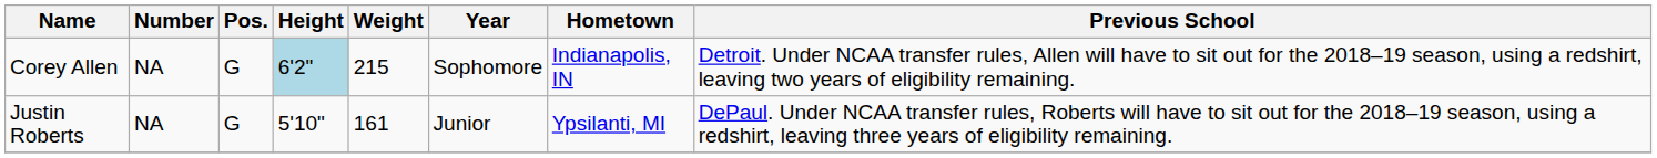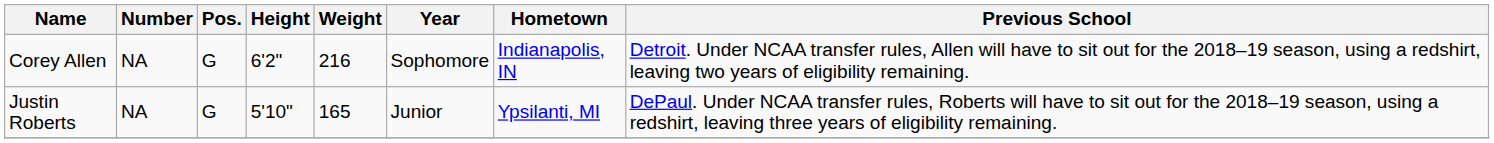 <table class="wikitable sortable" border="1">
 <tr>
 <th>Name</th>
 <th>Number</th>
 <th>Pos.</th>
 <th>Height</th>
 <th>Weight</th>
 <th>Year</th>
 <th>Hometown</th>
 <th class="unsortable">Previous School</th>
 </tr>
 <tr>
 <td>Corey Allen</td>
 <td>NA</td>
 <td>G</td>
-<td style="background: lightblue;">6'2"</td>
-<td>215</td>
+<td>6'2"</td>
+<td>216</td>
 <td>Sophomore</td>
 <td><a href='#'>Indianapolis, IN</a></td>
 <td><a href='#'>Detroit</a>. Under NCAA transfer rules, Allen will have to sit out for the 2018–19 season, using a redshirt, leaving two years of eligibility remaining.</td>
 </tr>
 <tr>
 <td>Justin Roberts</td>
 <td>NA</td>
 <td>G</td>
 <td>5'10"</td>
-<td>161</td>
+<td>165</td>
 <td>Junior</td>
 <td><a href='#'>Ypsilanti, MI</a></td>
 <td><a href='#'>DePaul</a>. Under NCAA transfer rules, Roberts will have to sit out for the 2018–19 season, using a redshirt, leaving three years of eligibility remaining.</td>
 </tr>
 <tr>
 </tr>
 </table>
